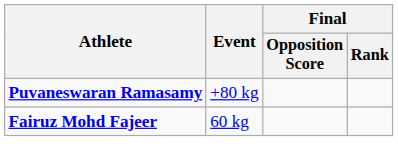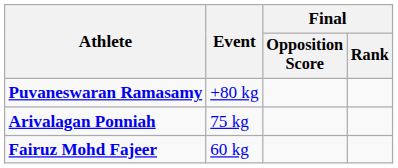 <table class=wikitable style="font-size:90%">
 <tr>
 <th rowspan=2>Athlete</th>
 <th rowspan=2>Event</th>
 <th colspan=2>Final</th>
 </tr>
 <tr style="font-size:95%">
 <th>Opposition<br>Score</th>
 <th>Rank</th>
 </tr>
 <tr align=center>
 <td align=left><strong><a href='#'>Puvaneswaran Ramasamy</a></strong></td>
 <td align=left><a href='#'>+80 kg</a></td>
 <td></td>
 <td></td>
 </tr>
 <tr align=center>
+<td align=left><strong><a href='#'>Arivalagan Ponniah</a></strong></td>
+<td align=left><a href='#'>75 kg</a></td>
+<td></td>
+<td></td>
+</tr>
+<tr align=center>
 <td align=left><strong><a href='#'>Fairuz Mohd Fajeer</a></strong></td>
 <td align=left><a href='#'>60 kg</a></td>
 <td></td>
 <td></td>
 </tr>
 </table>
